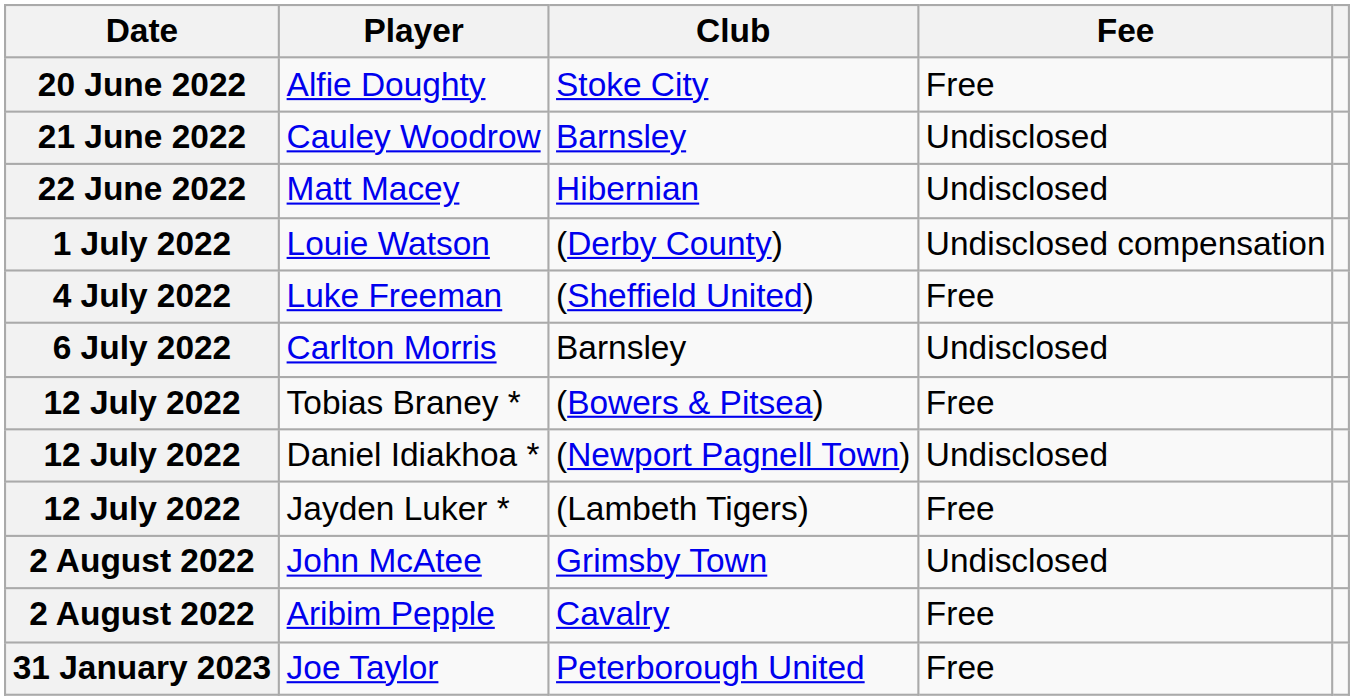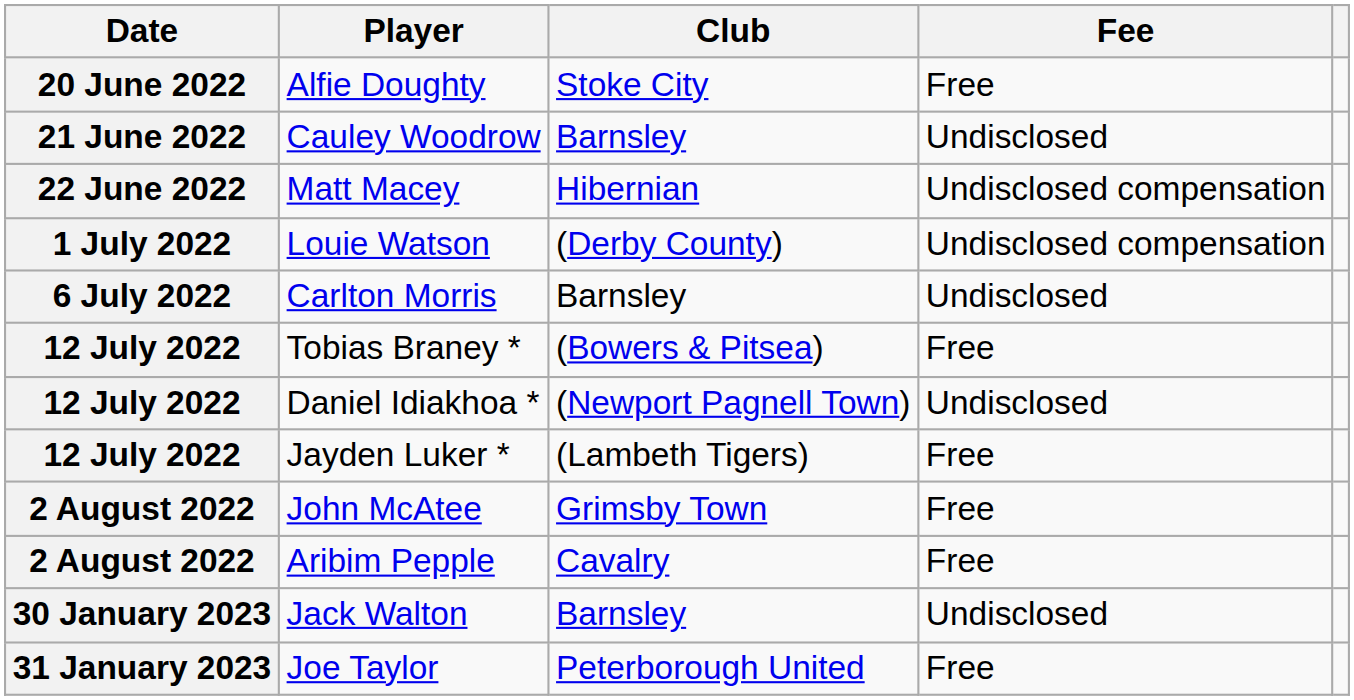 <table class="wikitable plainrowheaders">
 <tr>
 <th scope=col>Date</th>
 <th scope=col>Player</th>
 <th scope=col>Club</th>
 <th scope=col>Fee</th>
 <th scope=col class=unsortable></th>
 </tr>
 <tr>
 <th scope=row>20 June 2022</th>
 <td><a href='#'>Alfie Doughty</a></td>
 <td><a href='#'>Stoke City</a></td>
 <td>Free</td>
 <td style="text-align:center;"></td>
 </tr>
 <tr>
 <th scope=row>21 June 2022</th>
 <td><a href='#'>Cauley Woodrow</a></td>
 <td><a href='#'>Barnsley</a></td>
 <td>Undisclosed</td>
 <td style="text-align:center;"></td>
 </tr>
 <tr>
 <th scope=row>22 June 2022</th>
 <td><a href='#'>Matt Macey</a></td>
 <td><a href='#'>Hibernian</a></td>
-<td>Undisclosed</td>
+<td>Undisclosed compensation</td>
 <td style="text-align:center;"></td>
 </tr>
 <tr>
 <th scope=row>1 July 2022</th>
 <td><a href='#'>Louie Watson</a></td>
 <td>(<a href='#'>Derby County</a>)</td>
 <td>Undisclosed compensation</td>
-<td style="text-align:center;"></td>
-</tr>
-<tr>
-<th scope=row>4 July 2022</th>
-<td><a href='#'>Luke Freeman</a></td>
-<td>(<a href='#'>Sheffield United</a>)</td>
-<td>Free</td>
 <td style="text-align:center;"></td>
 </tr>
 <tr>
 <th scope=row>6 July 2022</th>
 <td><a href='#'>Carlton Morris</a></td>
 <td>Barnsley</td>
 <td>Undisclosed</td>
 <td style="text-align:center;"></td>
 </tr>
 <tr>
 <th scope=row>12 July 2022</th>
 <td>Tobias Braney *</td>
 <td>(<a href='#'>Bowers & Pitsea</a>)</td>
 <td>Free</td>
 <td style="text-align:center;"></td>
 </tr>
 <tr>
 <th scope=row>12 July 2022</th>
 <td>Daniel Idiakhoa *</td>
 <td>(<a href='#'>Newport Pagnell Town</a>)</td>
 <td>Undisclosed</td>
 <td style="text-align:center;"></td>
 </tr>
 <tr>
 <th scope=row>12 July 2022</th>
 <td>Jayden Luker *</td>
 <td>(Lambeth Tigers)</td>
 <td>Free</td>
 <td style="text-align:center;"></td>
 </tr>
 <tr>
 <th scope=row>2 August 2022</th>
 <td><a href='#'>John McAtee</a></td>
 <td><a href='#'>Grimsby Town</a></td>
-<td>Undisclosed</td>
+<td>Free</td>
 <td style="text-align:center;"></td>
 </tr>
 <tr>
 <th scope=row>2 August 2022</th>
 <td><a href='#'>Aribim Pepple</a></td>
 <td><a href='#'>Cavalry</a></td>
 <td>Free</td>
 <td style="text-align:center;"></td>
 </tr>
 <tr>
+<th scope=row>30 January 2023</th>
+<td><a href='#'>Jack Walton</a></td>
+<td><a href='#'>Barnsley</a></td>
+<td>Undisclosed</td>
+<td style="text-align:center;"></td>
+</tr>
+<tr>
 <th scope=row>31 January 2023</th>
 <td><a href='#'>Joe Taylor</a></td>
 <td><a href='#'>Peterborough United</a></td>
 <td>Free</td>
 <td></td>
 </tr>
 </table>
